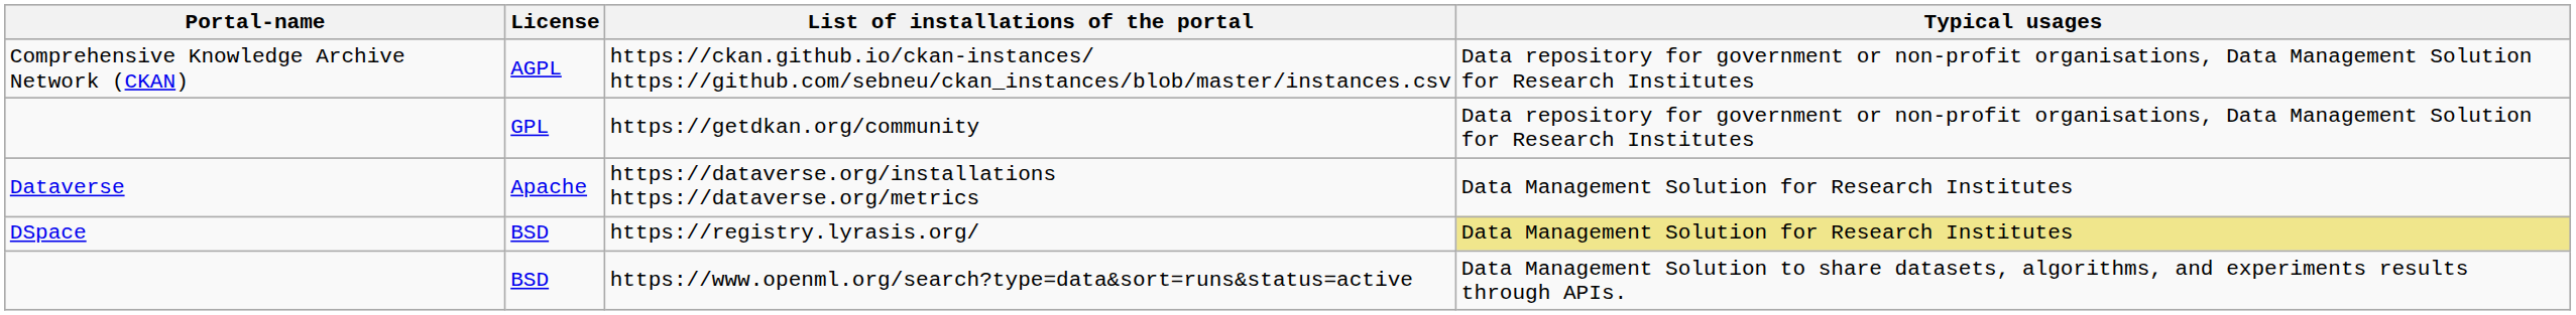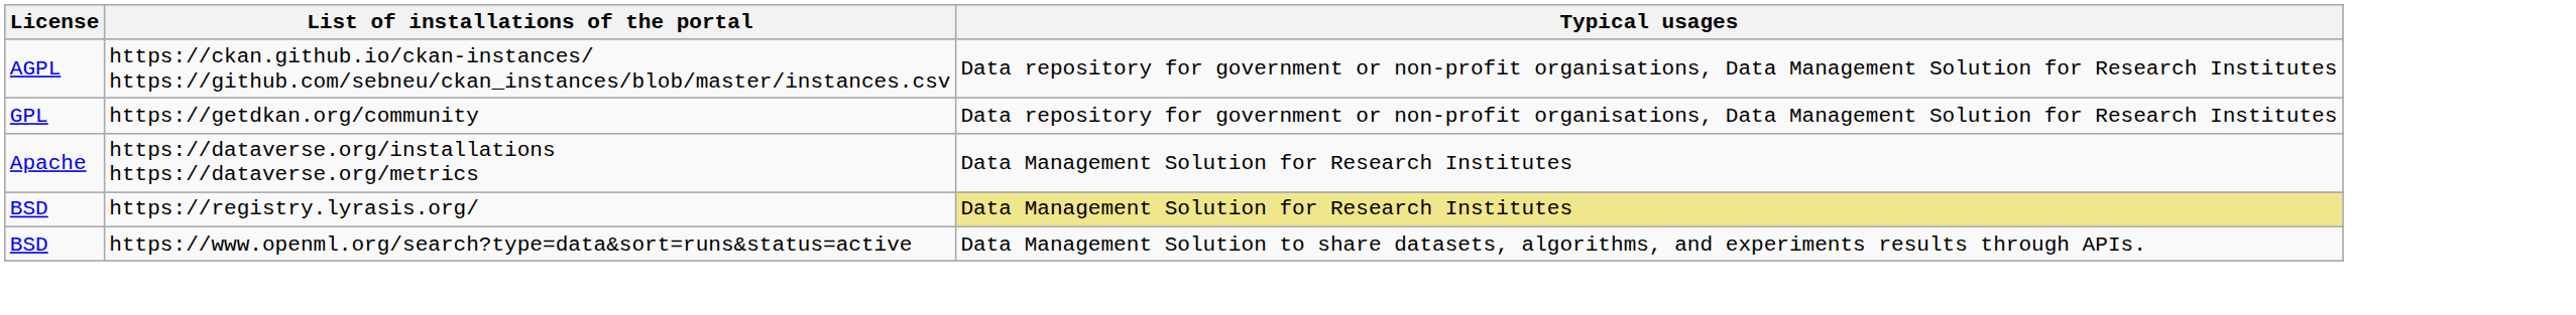 <table class="wikitable">
 <tr>
-<th>Portal-name</th>
 <th>License</th>
 <th>List of installations of the portal</th>
 <th>Typical usages</th>
 </tr>
 <tr>
-<td>Comprehensive Knowledge Archive Network (<a href='#'>CKAN</a>)</td>
 <td><a href='#'>AGPL</a></td>
 <td>https://ckan.github.io/ckan-instances/<br>https://github.com/sebneu/ckan_instances/blob/master/instances.csv</td>
 <td>Data repository for government or non-profit organisations, Data Management Solution for Research Institutes</td>
 </tr>
 <tr>
-<td></td>
 <td><a href='#'>GPL</a></td>
 <td>https://getdkan.org/community</td>
 <td>Data repository for government or non-profit organisations, Data Management Solution for Research Institutes</td>
 </tr>
 <tr>
-<td><a href='#'>Dataverse</a></td>
 <td><a href='#'>Apache</a></td>
 <td>https://dataverse.org/installations<br>https://dataverse.org/metrics</td>
 <td>Data Management Solution for Research Institutes</td>
 </tr>
 <tr>
-<td><a href='#'>DSpace</a></td>
 <td><a href='#'>BSD</a></td>
 <td>https://registry.lyrasis.org/</td>
 <td style="background: khaki;">Data Management Solution for Research Institutes</td>
 </tr>
 <tr>
-<td></td>
 <td><a href='#'>BSD</a></td>
 <td>https://www.openml.org/search?type=data&sort=runs&status=active</td>
 <td>Data Management Solution to share datasets, algorithms, and experiments results through APIs.</td>
 </tr>
 </table>
